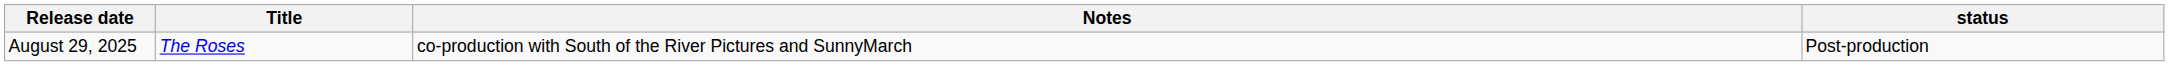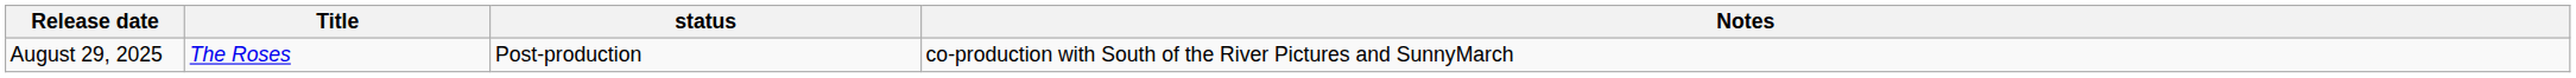 <table class="wikitable plainrowheaders sortable" style="width:99%;">
 <tr>
 <th scope="col" style="width:130px;">Release date</th>
 <th scope="col">Title</th>
+<th>status</th>
 <th scope="col" class="unsortable">Notes</th>
-<th>status</th>
 </tr>
 <tr>
 <td>August 29, 2025</td>
 <td><em><a href='#'>The Roses</a></em></td>
+<td>Post-production</td>
 <td>co-production with South of the River Pictures and SunnyMarch</td>
-<td>Post-production</td>
 </tr>
 </table>
